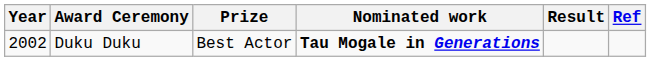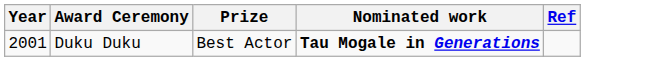 <table class="wikitable">
 <tr>
 <th>Year</th>
 <th>Award Ceremony</th>
 <th>Prize</th>
 <th>Nominated work</th>
-<th>Result</th>
 <th><a href='#'>Ref</a></th>
 </tr>
 <tr>
-<td>2002</td>
+<td>2001</td>
 <td>Duku Duku</td>
 <td>Best  Actor</td>
 <td><strong>Tau Mogale in <em><a href='#'>Generations</a></em></strong></td>
 <td></td>
-<td></td>
 </tr>
 </table>
